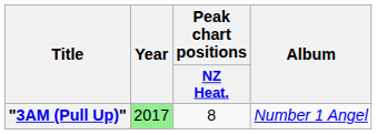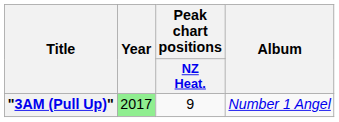 <table class="wikitable plainrowheaders" style="text-align:center;">
 <tr>
 <th rowspan="2" scope="col">Title</th>
 <th rowspan="2" scope="col">Year</th>
 <th colspan="1" scope="col">Peak chart positions</th>
 <th rowspan="2" scope="col">Album</th>
 </tr>
 <tr>
 <th scope="col" style="width:2.5em;font-size:90%;"><a href='#'>NZ<br>Heat.</a><br></th>
 </tr>
 <tr>
 <th scope="row">"<a href='#'>3AM (Pull Up)</a>"<br></th>
 <td style="background: lightgreen;">2017</td>
-<td>8</td>
+<td>9</td>
 <td><em><a href='#'>Number 1 Angel</a></em></td>
 </tr>
 </table>
